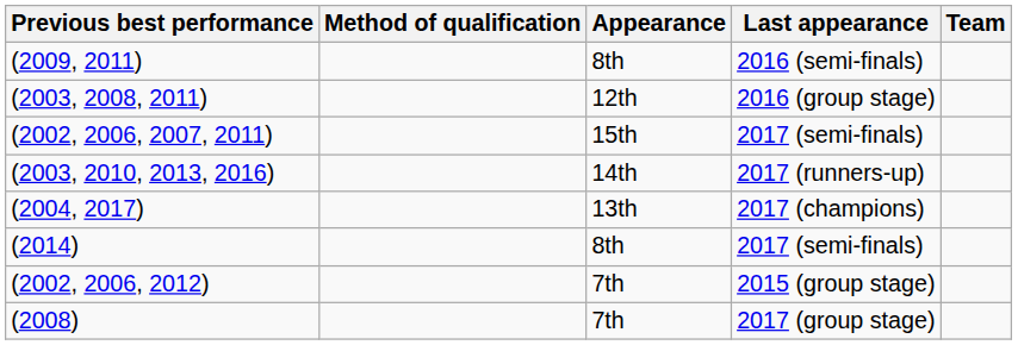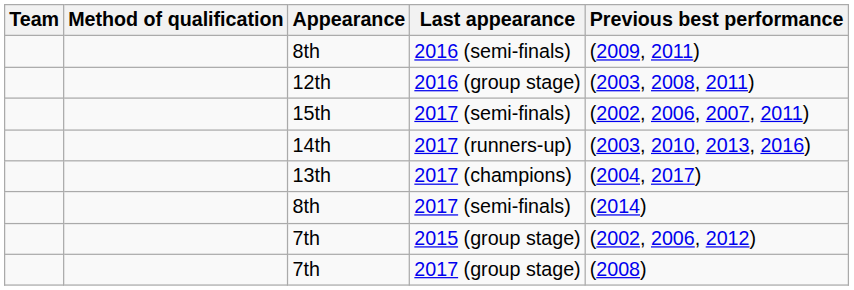 <table class="wikitable sortable">
 <tr>
-<th>Previous best performance</th>
+<th>Team</th>
 <th>Method of qualification</th>
 <th data-sort-type="number">Appearance</th>
 <th>Last appearance</th>
-<th>Team</th>
+<th>Previous best performance</th>
 </tr>
 <tr>
-<td> (<a href='#'>2009</a>, <a href='#'>2011</a>)</td>
+<td></td>
 <td></td>
 <td>8th</td>
 <td><a href='#'>2016</a> (semi-finals)</td>
-<td></td>
+<td> (<a href='#'>2009</a>, <a href='#'>2011</a>)</td>
 </tr>
 <tr>
-<td> (<a href='#'>2003</a>, <a href='#'>2008</a>, <a href='#'>2011</a>)</td>
+<td></td>
 <td></td>
 <td>12th</td>
 <td><a href='#'>2016</a> (group stage)</td>
-<td></td>
+<td> (<a href='#'>2003</a>, <a href='#'>2008</a>, <a href='#'>2011</a>)</td>
 </tr>
 <tr>
-<td> (<a href='#'>2002</a>, <a href='#'>2006</a>, <a href='#'>2007</a>, <a href='#'>2011</a>)</td>
+<td></td>
 <td></td>
 <td>15th</td>
 <td><a href='#'>2017</a> (semi-finals)</td>
-<td></td>
+<td> (<a href='#'>2002</a>, <a href='#'>2006</a>, <a href='#'>2007</a>, <a href='#'>2011</a>)</td>
 </tr>
 <tr>
-<td> (<a href='#'>2003</a>, <a href='#'>2010</a>, <a href='#'>2013</a>, <a href='#'>2016</a>)</td>
+<td></td>
 <td></td>
 <td>14th</td>
 <td><a href='#'>2017</a> (runners-up)</td>
-<td></td>
+<td> (<a href='#'>2003</a>, <a href='#'>2010</a>, <a href='#'>2013</a>, <a href='#'>2016</a>)</td>
 </tr>
 <tr>
-<td> (<a href='#'>2004</a>, <a href='#'>2017</a>)</td>
+<td></td>
 <td></td>
 <td>13th</td>
 <td><a href='#'>2017</a> (champions)</td>
-<td></td>
+<td> (<a href='#'>2004</a>, <a href='#'>2017</a>)</td>
 </tr>
 <tr>
-<td> (<a href='#'>2014</a>)</td>
+<td></td>
 <td></td>
 <td>8th</td>
 <td><a href='#'>2017</a> (semi-finals)</td>
-<td></td>
+<td> (<a href='#'>2014</a>)</td>
 </tr>
 <tr>
-<td> (<a href='#'>2002</a>, <a href='#'>2006</a>, <a href='#'>2012</a>)</td>
+<td></td>
 <td></td>
 <td>7th</td>
 <td><a href='#'>2015</a> (group stage)</td>
-<td></td>
+<td> (<a href='#'>2002</a>, <a href='#'>2006</a>, <a href='#'>2012</a>)</td>
 </tr>
 <tr>
-<td> (<a href='#'>2008</a>)</td>
+<td></td>
 <td></td>
 <td>7th</td>
 <td><a href='#'>2017</a> (group stage)</td>
-<td></td>
+<td> (<a href='#'>2008</a>)</td>
 </tr>
 </table>
